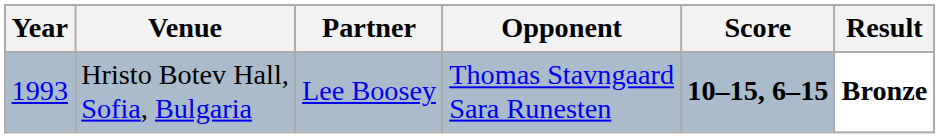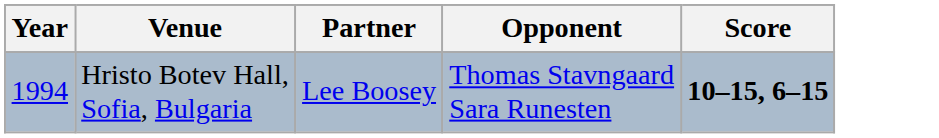 <table class="sortable wikitable" style="font-size: 90%;">
 <tr>
 <th>Year</th>
 <th>Venue</th>
 <th>Partner</th>
 <th>Opponent</th>
 <th>Score</th>
-<th>Result</th>
 </tr>
 <tr style="background:#AABBCC">
-<td align="center"><a href='#'>1993</a></td>
+<td align="center"><a href='#'>1994</a></td>
 <td align="left">Hristo Botev Hall,<br><a href='#'>Sofia</a>, <a href='#'>Bulgaria</a></td>
 <td align="left"> <a href='#'>Lee Boosey</a></td>
 <td align="left"> <a href='#'>Thomas Stavngaard</a> <br>  <a href='#'>Sara Runesten</a></td>
 <td align="left"><strong>10–15, 6–15</strong></td>
-<td style="text-align:left; background:white"> <strong>Bronze</strong></td>
 </tr>
 </table>
